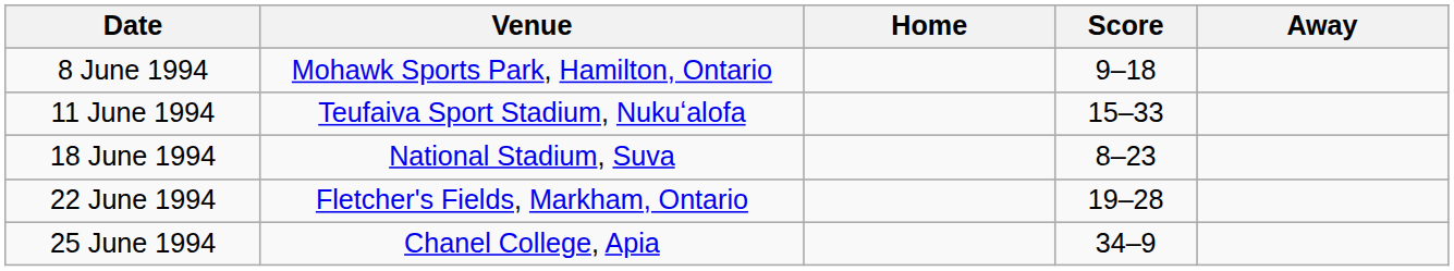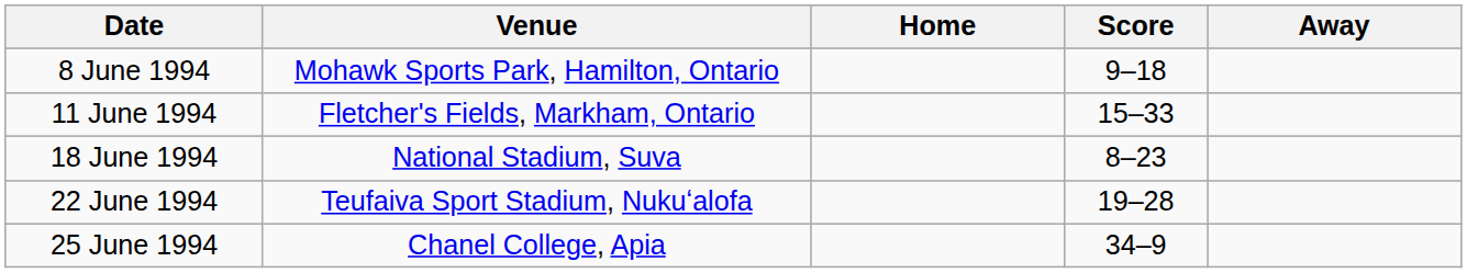 <table class="wikitable" style="text-align:center">
 <tr>
 <th style="width:142px">Date</th>
 <th scope="col" style="width:310px">Venue</th>
 <th style="width:140px">Home</th>
 <th style="width:75px">Score</th>
 <th style="width:140px">Away</th>
 </tr>
 <tr>
 <td>8 June 1994</td>
 <td><a href='#'>Mohawk Sports Park</a>, <a href='#'>Hamilton, Ontario</a></td>
 <td style="text-align:right"></td>
 <td>9–18</td>
 <td style="text-align:left"><strong></strong></td>
 </tr>
 <tr>
 <td>11 June 1994</td>
-<td><a href='#'>Teufaiva Sport Stadium</a>, <a href='#'>Nukuʻalofa</a></td>
+<td><a href='#'>Fletcher's Fields</a>, <a href='#'>Markham, Ontario</a></td>
 <td style="text-align:right"></td>
 <td>15–33</td>
 <td style="text-align:left"><strong></strong></td>
 </tr>
 <tr>
 <td>18 June 1994</td>
 <td><a href='#'>National Stadium</a>, <a href='#'>Suva</a></td>
 <td style="text-align:right"></td>
 <td>8–23</td>
 <td style="text-align:left"><strong></strong></td>
 </tr>
 <tr>
 <td>22 June 1994</td>
-<td><a href='#'>Fletcher's Fields</a>, <a href='#'>Markham, Ontario</a></td>
+<td><a href='#'>Teufaiva Sport Stadium</a>, <a href='#'>Nukuʻalofa</a></td>
 <td style="text-align:right"></td>
 <td>19–28</td>
 <td style="text-align:left"><strong></strong></td>
 </tr>
 <tr>
 <td>25 June 1994</td>
 <td><a href='#'>Chanel College</a>, <a href='#'>Apia</a></td>
 <td style="text-align:right"><strong></strong></td>
 <td>34–9</td>
 <td style="text-align:left"></td>
 </tr>
 </table>
